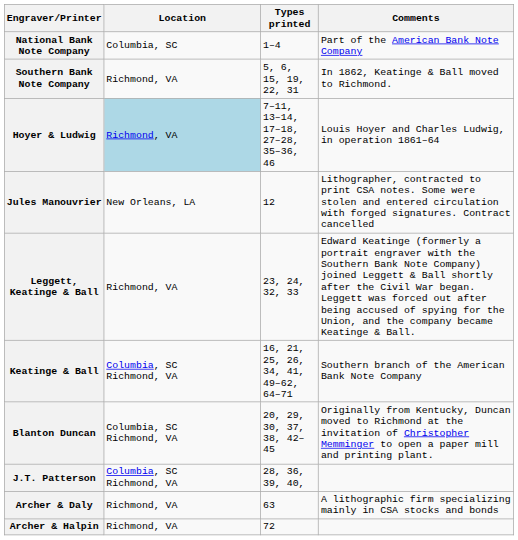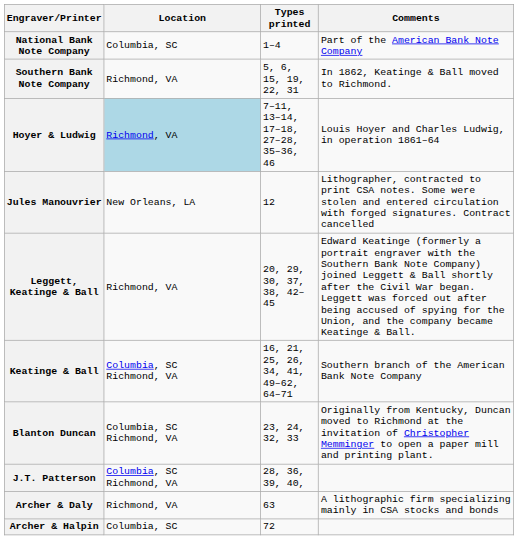 <table class="wikitable">
 <tr>
 <th scope="col" style="width:80px;">Engraver/Printer</th>
 <th scope="col" style="width:200px;">Location</th>
 <th scope="col" style="width:70px;">Types printed</th>
 <th scope="col" style="width:250px;">Comments</th>
 </tr>
 <tr>
 <th scope="row">National Bank Note Company</th>
 <td>Columbia, SC</td>
 <td>1–4</td>
 <td>Part of the <a href='#'>American Bank Note Company</a></td>
 </tr>
 <tr>
 <th scope="row">Southern Bank Note Company</th>
 <td>Richmond, VA</td>
 <td>5, 6, 15, 19, 22, 31</td>
 <td>In 1862, Keatinge & Ball moved to Richmond.</td>
 </tr>
 <tr>
 <th scope="row">Hoyer & Ludwig</th>
 <td style="background: lightblue;"><a href='#'>Richmond</a>, VA</td>
 <td>7–11, 13–14, 17–18, 27–28, 35–36, 46</td>
 <td>Louis Hoyer and Charles Ludwig, in operation 1861–64</td>
 </tr>
 <tr>
 <th scope="row">Jules Manouvrier</th>
 <td>New Orleans, LA</td>
 <td>12</td>
 <td>Lithographer, contracted to print  CSA notes. Some were stolen and entered circulation with forged signatures. Contract cancelled</td>
 </tr>
 <tr>
 <th scope="row">Leggett, Keatinge & Ball</th>
 <td>Richmond, VA</td>
-<td>23, 24, 32, 33</td>
+<td>20, 29, 30, 37, 38, 42–45</td>
 <td>Edward Keatinge (formerly a portrait engraver with the Southern Bank Note Company) joined Leggett & Ball shortly after the Civil War began. Leggett was forced out after being accused of spying for the Union, and the company became Keatinge & Ball.</td>
 </tr>
 <tr>
 <th scope="row">Keatinge & Ball</th>
 <td><a href='#'>Columbia</a>, SC<br>Richmond, VA</td>
 <td>16, 21, 25, 26, 34, 41, 49–62, 64–71</td>
 <td>Southern branch of the American Bank Note Company</td>
 </tr>
 <tr>
 <th scope="row">Blanton Duncan</th>
 <td>Columbia, SC<br>Richmond, VA</td>
-<td>20, 29, 30, 37, 38, 42–45</td>
+<td>23, 24, 32, 33</td>
 <td>Originally from Kentucky, Duncan moved to Richmond at the invitation of <a href='#'>Christopher Memminger</a> to open a paper mill and printing plant.</td>
 </tr>
 <tr>
 <th scope="row">J.T. Patterson</th>
 <td><a href='#'>Columbia</a>, SC<br>Richmond, VA</td>
 <td>28, 36, 39, 40,</td>
 <td></td>
 </tr>
 <tr>
 <th scope="row">Archer & Daly</th>
 <td>Richmond, VA</td>
 <td>63</td>
 <td>A lithographic firm specializing mainly in CSA stocks and bonds</td>
 </tr>
 <tr>
 <th scope="row">Archer & Halpin</th>
-<td>Richmond, VA</td>
+<td>Columbia, SC</td>
 <td>72</td>
 <td></td>
 </tr>
 </table>
